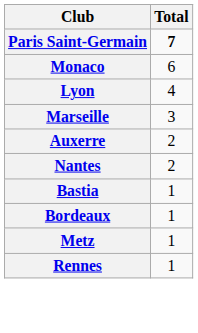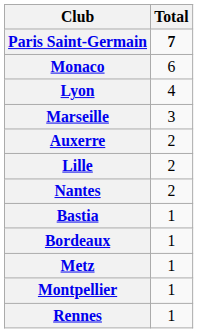 <table class="sortable wikitable plainrowheaders" style="text-align:center;">
 <tr>
 <th scope="col">Club</th>
 <th scope="col">Total</th>
 </tr>
 <tr>
 <th scope="row"><a href='#'>Paris Saint-Germain</a></th>
 <td><strong>7</strong></td>
 </tr>
 <tr>
 <th scope="row"><a href='#'>Monaco</a></th>
 <td>6</td>
 </tr>
 <tr>
 <th scope="row"><a href='#'>Lyon</a></th>
 <td>4</td>
 </tr>
 <tr>
 <th scope="row"><a href='#'>Marseille</a></th>
 <td>3</td>
 </tr>
 <tr>
 <th scope="row"><a href='#'>Auxerre</a></th>
 <td>2</td>
 </tr>
 <tr>
+<th scope="row"><a href='#'>Lille</a></th>
+<td>2</td>
+</tr>
+<tr>
 <th scope="row"><a href='#'>Nantes</a></th>
 <td>2</td>
 </tr>
 <tr>
 <th scope="row"><a href='#'>Bastia</a></th>
 <td>1</td>
 </tr>
 <tr>
 <th scope="row"><a href='#'>Bordeaux</a></th>
 <td>1</td>
 </tr>
 <tr>
 <th scope="row"><a href='#'>Metz</a></th>
 <td>1</td>
 </tr>
 <tr>
+<th scope="row"><a href='#'>Montpellier</a></th>
+<td>1</td>
+</tr>
+<tr>
 <th scope="row"><a href='#'>Rennes</a></th>
 <td>1</td>
 </tr>
 </table>
